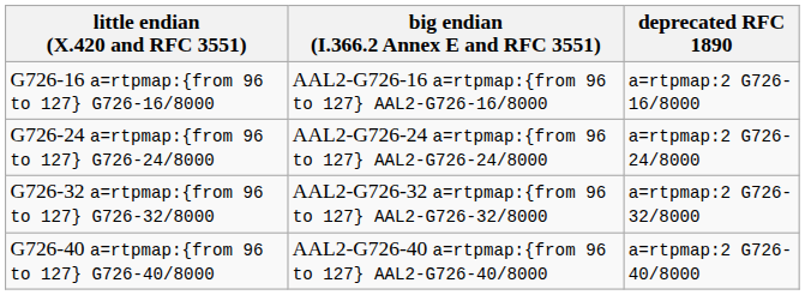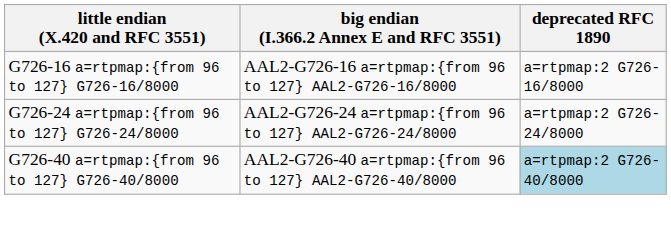 <table class="wikitable">
 <tr>
 <th>little endian<br>(X.420 and RFC 3551)</th>
 <th>big endian<br>(I.366.2 Annex E and RFC 3551)</th>
 <th>deprecated RFC 1890</th>
 </tr>
 <tr>
 <td>G726-16 <code>a=rtpmap:{from 96 to 127} G726-16/8000</code></td>
 <td>AAL2-G726-16 <code>a=rtpmap:{from 96 to 127} AAL2-G726-16/8000</code></td>
 <td><code>a=rtpmap:2 G726-16/8000</code></td>
 </tr>
 <tr>
 <td>G726-24 <code>a=rtpmap:{from 96 to 127} G726-24/8000</code></td>
 <td>AAL2-G726-24 <code>a=rtpmap:{from 96 to 127} AAL2-G726-24/8000</code></td>
 <td><code>a=rtpmap:2 G726-24/8000</code></td>
 </tr>
 <tr>
-<td>G726-32 <code>a=rtpmap:{from 96 to 127} G726-32/8000</code></td>
-<td>AAL2-G726-32 <code>a=rtpmap:{from 96 to 127} AAL2-G726-32/8000</code></td>
-<td><code>a=rtpmap:2 G726-32/8000</code></td>
-</tr>
-<tr>
 <td>G726-40 <code>a=rtpmap:{from 96 to 127} G726-40/8000</code></td>
 <td>AAL2-G726-40 <code>a=rtpmap:{from 96 to 127} AAL2-G726-40/8000</code></td>
-<td><code>a=rtpmap:2 G726-40/8000</code></td>
+<td style="background: lightblue;"><code>a=rtpmap:2 G726-40/8000</code></td>
 </tr>
 </table>
